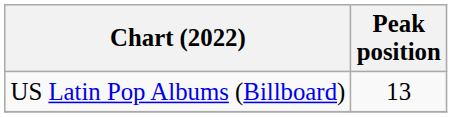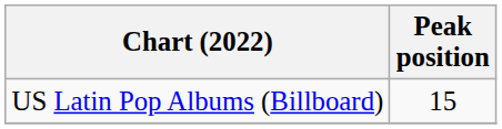 <table class="wikitable sortable plainrowheaders">
 <tr>
 <th scope="col">Chart (2022)</th>
 <th scope="col">Peak<br>position</th>
 </tr>
 <tr>
 <td>US <a href='#'>Latin Pop Albums</a> (<a href='#'>Billboard</a>)</td>
-<td align="center">13</td>
+<td align="center">15</td>
 </tr>
 <tr>
 </tr>
 </table>
